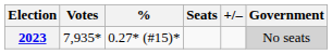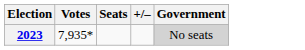 <table class=wikitable style=text-align:right>
 <tr>
 <th>Election</th>
 <th>Votes</th>
-<th>%</th>
 <th>Seats</th>
 <th>+/–</th>
 <th>Government</th>
 </tr>
 <tr>
 <th><a href='#'>2023</a></th>
 <td>7,935*</td>
-<td>0.27* (#15)*</td>
 <td></td>
 <td></td>
 <td style="background:Lightgray;" align=center>No seats</td>
 </tr>
 </table>
